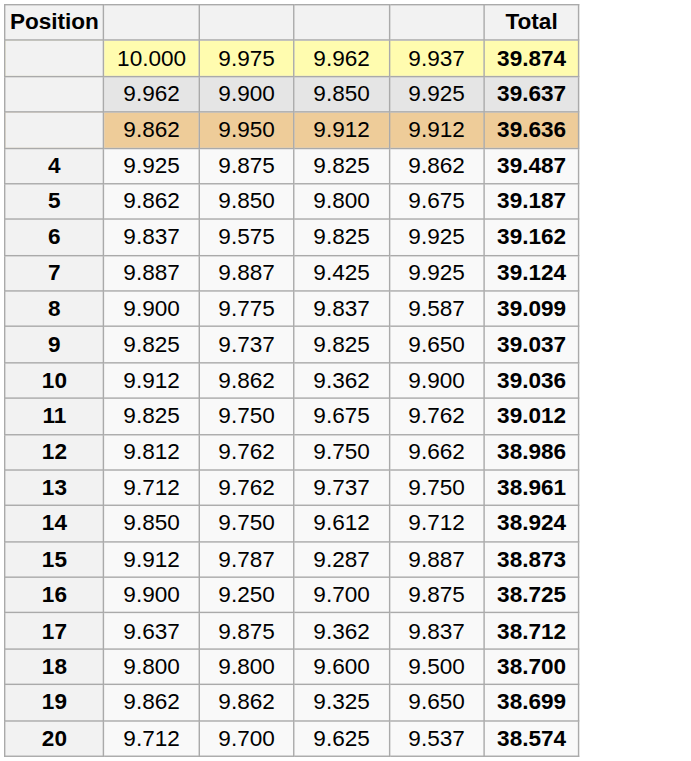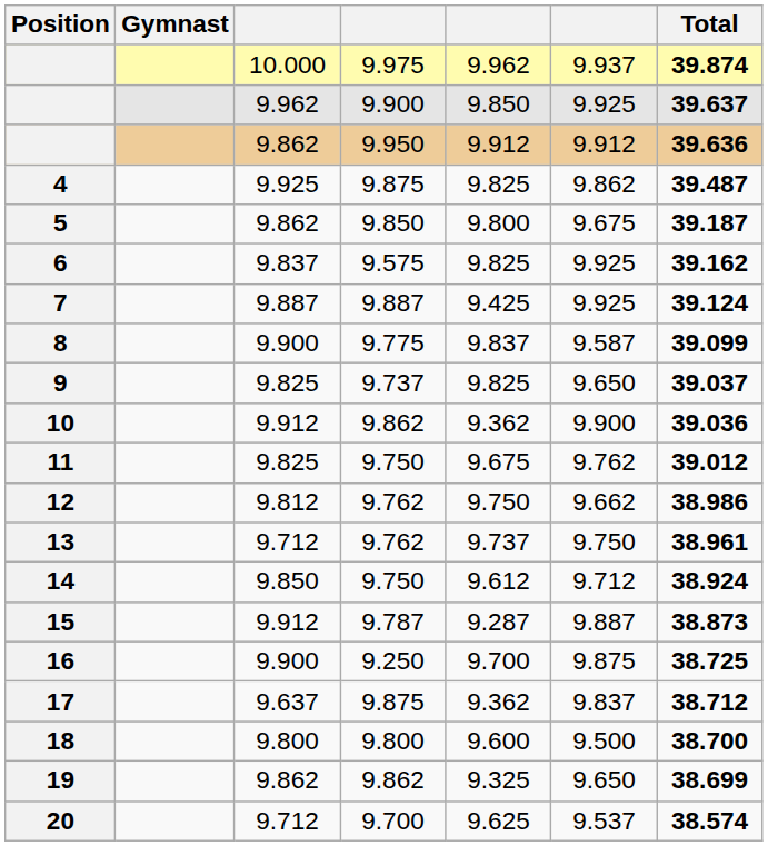 <table class="wikitable sortable" style="text-align:center; font-size:100%">
 <tr>
 <th scope="col" style="width:50px;">Position</th>
+<th scope="col">Gymnast</th>
 <th scope="col" style="width:60px;"></th>
 <th scope="col" style="width:60px;"></th>
 <th scope="col" style="width:60px;"></th>
 <th scope="col" style="width:60px;"></th>
 <th scope="col" style="width:60px;">Total</th>
 </tr>
 <tr style="background:#fffcaf;">
 <th scope="row" style="text-align:center"></th>
+<td style="text-align:left;"></td>
 <td>10.000</td>
 <td>9.975</td>
 <td>9.962</td>
 <td>9.937</td>
 <td><strong>39.874</strong></td>
 </tr>
 <tr style="background:#e5e5e5;">
 <th scope="row" style="text-align:center"></th>
+<td style="text-align:left;"></td>
 <td>9.962</td>
 <td>9.900</td>
 <td>9.850</td>
 <td>9.925</td>
 <td><strong>39.637</strong></td>
 </tr>
 <tr style="background:#ec9;">
 <th scope="row" style="text-align:center"></th>
+<td style="text-align:left;"></td>
 <td>9.862</td>
 <td>9.950</td>
 <td>9.912</td>
 <td>9.912</td>
 <td><strong>39.636</strong></td>
 </tr>
 <tr>
 <th>4</th>
+<td style="text-align:left;"></td>
 <td>9.925</td>
 <td>9.875</td>
 <td>9.825</td>
 <td>9.862</td>
 <td><strong>39.487</strong></td>
 </tr>
 <tr>
 <th>5</th>
+<td style="text-align:left;"></td>
 <td>9.862</td>
 <td>9.850</td>
 <td>9.800</td>
 <td>9.675</td>
 <td><strong>39.187</strong></td>
 </tr>
 <tr>
 <th>6</th>
+<td style="text-align:left;"></td>
 <td>9.837</td>
 <td>9.575</td>
 <td>9.825</td>
 <td>9.925</td>
 <td><strong>39.162</strong></td>
 </tr>
 <tr>
 <th>7</th>
+<td style="text-align:left;"></td>
 <td>9.887</td>
 <td>9.887</td>
 <td>9.425</td>
 <td>9.925</td>
 <td><strong>39.124</strong></td>
 </tr>
 <tr>
 <th>8</th>
+<td style="text-align:left;"></td>
 <td>9.900</td>
 <td>9.775</td>
 <td>9.837</td>
 <td>9.587</td>
 <td><strong>39.099</strong></td>
 </tr>
 <tr>
 <th>9</th>
+<td style="text-align:left;"></td>
 <td>9.825</td>
 <td>9.737</td>
 <td>9.825</td>
 <td>9.650</td>
 <td><strong>39.037</strong></td>
 </tr>
 <tr>
 <th>10</th>
+<td style="text-align:left;"></td>
 <td>9.912</td>
 <td>9.862</td>
 <td>9.362</td>
 <td>9.900</td>
 <td><strong>39.036</strong></td>
 </tr>
 <tr>
 <th>11</th>
+<td style="text-align:left;"></td>
 <td>9.825</td>
 <td>9.750</td>
 <td>9.675</td>
 <td>9.762</td>
 <td><strong>39.012</strong></td>
 </tr>
 <tr>
 <th>12</th>
+<td style="text-align:left;"></td>
 <td>9.812</td>
 <td>9.762</td>
 <td>9.750</td>
 <td>9.662</td>
 <td><strong>38.986</strong></td>
 </tr>
 <tr>
 <th>13</th>
+<td style="text-align:left;"></td>
 <td>9.712</td>
 <td>9.762</td>
 <td>9.737</td>
 <td>9.750</td>
 <td><strong>38.961</strong></td>
 </tr>
 <tr>
 <th>14</th>
+<td style="text-align:left;"></td>
 <td>9.850</td>
 <td>9.750</td>
 <td>9.612</td>
 <td>9.712</td>
 <td><strong>38.924</strong></td>
 </tr>
 <tr>
 <th>15</th>
+<td style="text-align:left;"></td>
 <td>9.912</td>
 <td>9.787</td>
 <td>9.287</td>
 <td>9.887</td>
 <td><strong>38.873</strong></td>
 </tr>
 <tr>
 <th>16</th>
+<td style="text-align:left;"></td>
 <td>9.900</td>
 <td>9.250</td>
 <td>9.700</td>
 <td>9.875</td>
 <td><strong>38.725</strong></td>
 </tr>
 <tr>
 <th>17</th>
+<td style="text-align:left;"></td>
 <td>9.637</td>
 <td>9.875</td>
 <td>9.362</td>
 <td>9.837</td>
 <td><strong>38.712</strong></td>
 </tr>
 <tr>
 <th>18</th>
+<td style="text-align:left;"></td>
 <td>9.800</td>
 <td>9.800</td>
 <td>9.600</td>
 <td>9.500</td>
 <td><strong>38.700</strong></td>
 </tr>
 <tr>
 <th>19</th>
+<td style="text-align:left;"></td>
 <td>9.862</td>
 <td>9.862</td>
 <td>9.325</td>
 <td>9.650</td>
 <td><strong>38.699</strong></td>
 </tr>
 <tr>
 <th>20</th>
+<td style="text-align:left;"></td>
 <td>9.712</td>
 <td>9.700</td>
 <td>9.625</td>
 <td>9.537</td>
 <td><strong>38.574</strong></td>
 </tr>
 </table>
